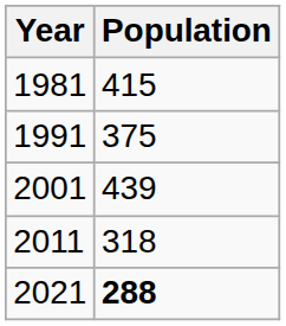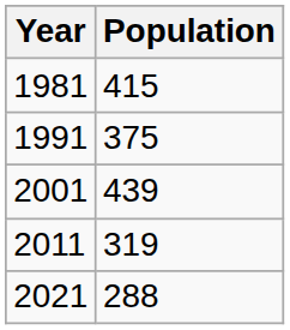 <table class=wikitable>
 <tr>
 <th>Year</th>
 <th>Population</th>
 </tr>
 <tr>
 <td>1981</td>
 <td>415</td>
 </tr>
 <tr>
 <td>1991</td>
 <td>375</td>
 </tr>
 <tr>
 <td>2001</td>
 <td>439</td>
 </tr>
 <tr>
 <td>2011</td>
-<td>318</td>
+<td>319</td>
 </tr>
 <tr>
 <td>2021</td>
-<td><strong>288</strong></td>
+<td>288</td>
 </tr>
 </table>
